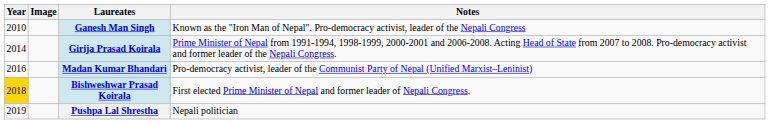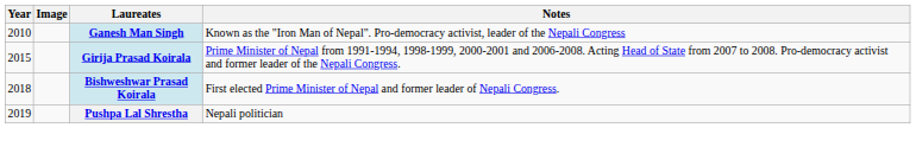 <table class="wikitable">
 <tr>
 <th scope="col">Year</th>
 <th scope="col">Image</th>
 <th scope="col">Laureates</th>
 <th scope="col">Notes</th>
 </tr>
 <tr>
 <td align="center">2010</td>
 <td align="center" style="width:1%"></td>
 <th scope="row" style="background-color:#CEE8F0;"><a href='#'>Ganesh Man Singh</a></th>
 <td>Known as the "Iron Man of Nepal". Pro-democracy activist, leader of the <a href='#'>Nepali Congress</a></td>
 </tr>
 <tr>
-<td align="center">2014</td>
+<td align="center">2015</td>
 <td align="center" style="width:1%"></td>
 <th scope="row" style="background-color:#CEE8F0;"><a href='#'>Girija Prasad Koirala</a></th>
 <td><a href='#'>Prime Minister of Nepal</a> from 1991-1994, 1998-1999, 2000-2001 and 2006-2008. Acting <a href='#'>Head of State</a> from 2007 to 2008. Pro-democracy activist and former leader of the <a href='#'>Nepali Congress</a>.</td>
 </tr>
 <tr>
-<td align="center">2016</td>
-<td align="center" style="width:1%"></td>
-<th scope="row" style="background-color:#CEE8F0;"><a href='#'>Madan Kumar Bhandari</a></th>
-<td>Pro-democracy activist, leader of the <a href='#'>Communist Party of Nepal (Unified Marxist–Leninist)</a></td>
-</tr>
-<tr>
-<td align="center" style="background: gold;">2018</td>
+<td align="center">2018</td>
 <td align="center" style="width:1%"></td>
 <th scope="row" style="background-color:#CEE8F0;"><a href='#'>Bishweshwar Prasad Koirala</a></th>
 <td>First elected <a href='#'>Prime Minister of Nepal</a> and former leader of <a href='#'>Nepali Congress</a>.</td>
 </tr>
 <tr>
 <td>2019</td>
 <td></td>
 <th><a href='#'>Pushpa Lal Shrestha</a></th>
 <td>Nepali politician</td>
 </tr>
 </table>
